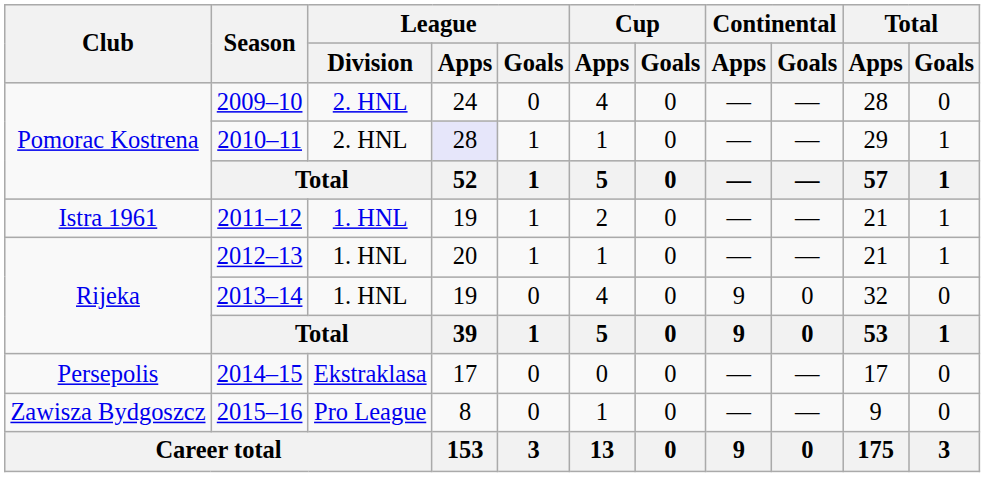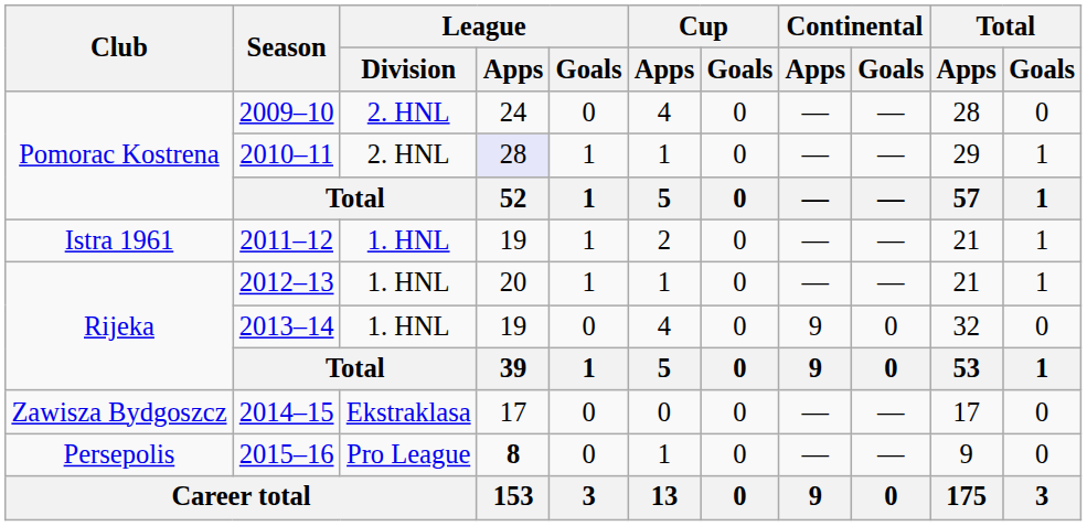 <table class="wikitable" style="text-align: center;">
 <tr>
 <th rowspan="2">Club</th>
 <th rowspan="2">Season</th>
 <th colspan="3">League</th>
 <th colspan="2">Cup</th>
 <th colspan="2">Continental</th>
 <th colspan="2">Total</th>
 </tr>
 <tr>
 <th>Division</th>
 <th>Apps</th>
 <th>Goals</th>
 <th>Apps</th>
 <th>Goals</th>
 <th>Apps</th>
 <th>Goals</th>
 <th>Apps</th>
 <th>Goals</th>
 </tr>
 <tr>
 <td rowspan="3"><a href='#'>Pomorac Kostrena</a></td>
 <td><a href='#'>2009–10</a></td>
 <td><a href='#'>2. HNL</a></td>
 <td>24</td>
 <td>0</td>
 <td>4</td>
 <td>0</td>
 <td>—</td>
 <td>—</td>
 <td>28</td>
 <td>0</td>
 </tr>
 <tr>
 <td><a href='#'>2010–11</a></td>
 <td>2. HNL</td>
 <td style="background: lavender;">28</td>
 <td>1</td>
 <td>1</td>
 <td>0</td>
 <td>—</td>
 <td>—</td>
 <td>29</td>
 <td>1</td>
 </tr>
 <tr>
 <th colspan=2>Total</th>
 <th>52</th>
 <th>1</th>
 <th>5</th>
 <th>0</th>
 <th>—</th>
 <th>—</th>
 <th>57</th>
 <th>1</th>
 </tr>
 <tr>
 <td><a href='#'>Istra 1961</a></td>
 <td><a href='#'>2011–12</a></td>
 <td><a href='#'>1. HNL</a></td>
 <td>19</td>
 <td>1</td>
 <td>2</td>
 <td>0</td>
 <td>—</td>
 <td>—</td>
 <td>21</td>
 <td>1</td>
 </tr>
 <tr>
 <td rowspan="3"><a href='#'>Rijeka</a></td>
 <td><a href='#'>2012–13</a></td>
 <td>1. HNL</td>
 <td>20</td>
 <td>1</td>
 <td>1</td>
 <td>0</td>
 <td>—</td>
 <td>—</td>
 <td>21</td>
 <td>1</td>
 </tr>
 <tr>
 <td><a href='#'>2013–14</a></td>
 <td>1. HNL</td>
 <td>19</td>
 <td>0</td>
 <td>4</td>
 <td>0</td>
 <td>9</td>
 <td>0</td>
 <td>32</td>
 <td>0</td>
 </tr>
 <tr>
 <th colspan=2>Total</th>
 <th>39</th>
 <th>1</th>
 <th>5</th>
 <th>0</th>
 <th>9</th>
 <th>0</th>
 <th>53</th>
 <th>1</th>
 </tr>
 <tr>
-<td><a href='#'>Persepolis</a></td>
+<td><a href='#'>Zawisza Bydgoszcz</a></td>
 <td><a href='#'>2014–15</a></td>
 <td><a href='#'>Ekstraklasa</a></td>
 <td>17</td>
 <td>0</td>
 <td>0</td>
 <td>0</td>
 <td>—</td>
 <td>—</td>
 <td>17</td>
 <td>0</td>
 </tr>
 <tr>
-<td><a href='#'>Zawisza Bydgoszcz</a></td>
+<td><a href='#'>Persepolis</a></td>
 <td><a href='#'>2015–16</a></td>
 <td><a href='#'>Pro League</a></td>
-<td>8</td>
+<td><strong>8</strong></td>
 <td>0</td>
 <td>1</td>
 <td>0</td>
 <td>—</td>
 <td>—</td>
 <td>9</td>
 <td>0</td>
 </tr>
 <tr>
 <th colspan=3>Career total</th>
 <th>153</th>
 <th>3</th>
 <th>13</th>
 <th>0</th>
 <th>9</th>
 <th>0</th>
 <th>175</th>
 <th>3</th>
 </tr>
 </table>
